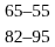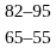 <table style="text-align:center">
 <tr>
 <th width=200></th>
 <th width=100></th>
 <th width=200></th>
 </tr>
 <tr>
+<td align=right></td>
+<td align=center>82–95</td>
+<td align=left><strong></strong></td>
+</tr>
+<tr>
 <td align=right><strong> </strong></td>
 <td align=center>65–55</td>
 <td align=left></td>
 </tr>
-<tr>
-<td align=right></td>
-<td align=center>82–95</td>
-<td align=left><strong></strong></td>
-</tr>
 </table>
